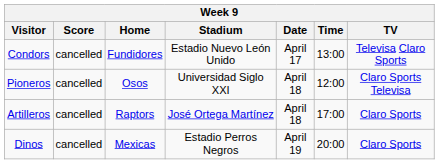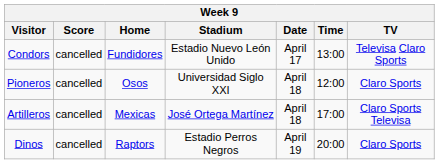 <table class="wikitable mw-collapsible mw-collapsed" style="width:100%;">
 <tr>
 <th colspan="8">Week 9</th>
 </tr>
 <tr>
 <th>Visitor</th>
 <th>Score</th>
 <th>Home</th>
 <th>Stadium</th>
 <th>Date</th>
 <th>Time</th>
 <th>TV</th>
 </tr>
 <tr align="center">
 <td><a href='#'>Condors</a></td>
 <td>cancelled</td>
 <td><a href='#'>Fundidores</a></td>
 <td>Estadio Nuevo León Unido</td>
 <td>April 17</td>
 <td>13:00</td>
 <td><a href='#'>Televisa</a> <a href='#'>Claro Sports</a></td>
 </tr>
 <tr align="center">
 <td><a href='#'>Pioneros</a></td>
 <td>cancelled</td>
 <td><a href='#'>Osos</a></td>
 <td>Universidad Siglo XXI</td>
 <td>April 18</td>
 <td>12:00</td>
-<td><a href='#'>Claro Sports</a> <a href='#'>Televisa</a></td>
+<td><a href='#'>Claro Sports</a></td>
 </tr>
 <tr align="center">
 <td><a href='#'>Artilleros</a></td>
 <td>cancelled</td>
-<td><a href='#'>Raptors</a></td>
+<td><a href='#'>Mexicas</a></td>
 <td><a href='#'>José Ortega Martínez</a></td>
 <td>April 18</td>
 <td>17:00</td>
-<td><a href='#'>Claro Sports</a></td>
+<td><a href='#'>Claro Sports</a> <a href='#'>Televisa</a></td>
 </tr>
 <tr align="center">
 <td><a href='#'>Dinos</a></td>
 <td>cancelled</td>
-<td><a href='#'>Mexicas</a></td>
+<td><a href='#'>Raptors</a></td>
 <td>Estadio Perros Negros</td>
 <td>April 19</td>
 <td>20:00</td>
 <td><a href='#'>Claro Sports</a></td>
 </tr>
 </table>
